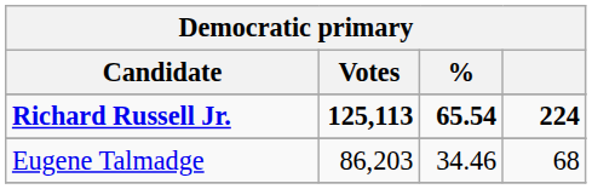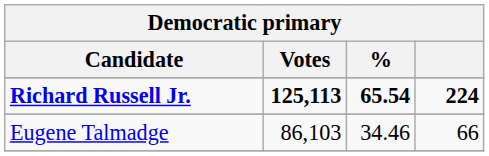 <table class="wikitable" style="font-size: 95%;">
 <tr style="background-color:#E9E9E9">
 <th colspan="4">Democratic primary</th>
 </tr>
 <tr style="background-color:#E9E9E9">
 <th colspan="1" style="width: 170px">Candidate</th>
 <th style="width: 50px">Votes</th>
 <th style="width: 40px">%</th>
 <th style="width: 40px"></th>
 </tr>
 <tr>
 </tr>
 <tr>
 <td><strong><a href='#'>Richard Russell Jr.</a></strong></td>
 <td align="right"><strong>125,113</strong></td>
 <td align="right"><strong>65.54</strong></td>
 <td align="right"><strong>224</strong></td>
 </tr>
 <tr>
 </tr>
 <tr>
 <td><a href='#'>Eugene Talmadge</a></td>
-<td align="right">86,203</td>
+<td align="right">86,103</td>
 <td align="right">34.46</td>
-<td align="right">68</td>
+<td align="right">66</td>
 </tr>
 <tr>
 </tr>
 </table>
